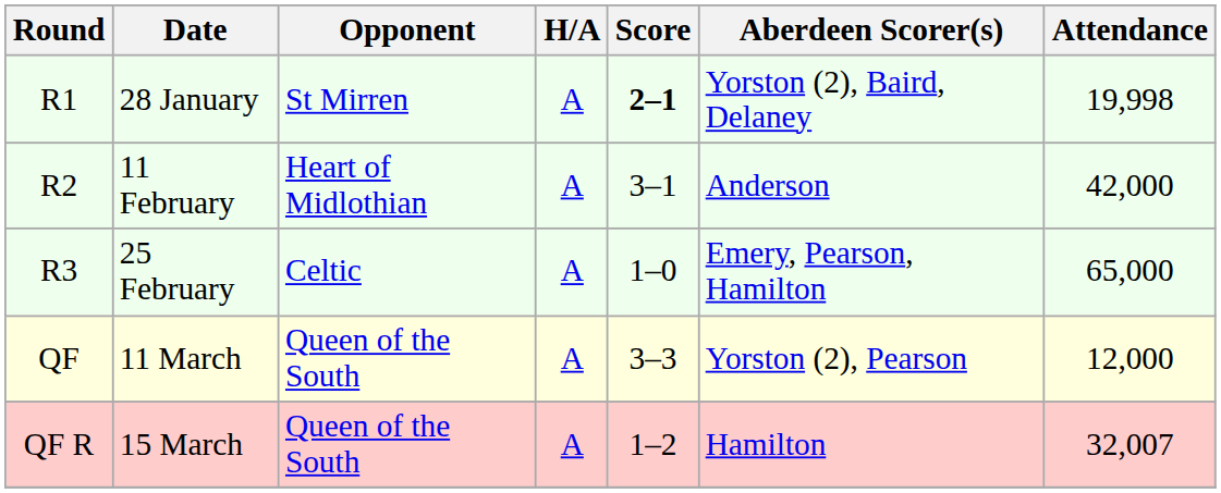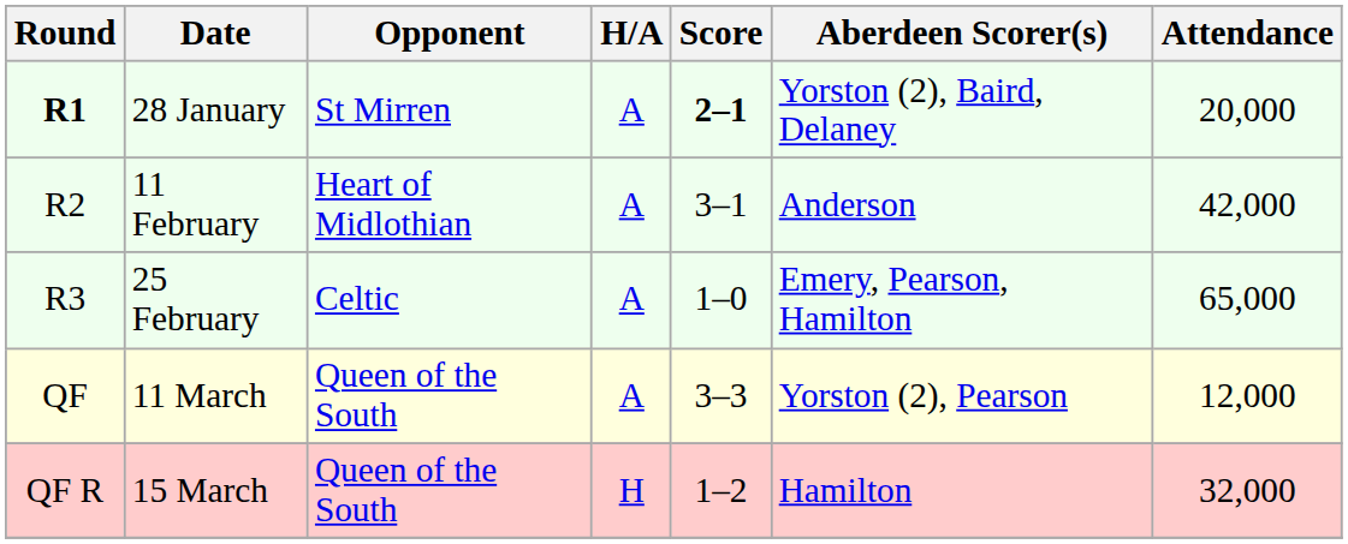 <table class="wikitable" style="text-align:center">
 <tr>
 <th>Round</th>
 <th>Date</th>
 <th>Opponent</th>
 <th>H/A</th>
 <th>Score</th>
 <th>Aberdeen Scorer(s)</th>
 <th>Attendance</th>
 </tr>
 <tr bgcolor=#EEFFEE>
-<td>R1</td>
+<td><strong>R1</strong></td>
 <td align=left>28 January</td>
 <td align=left><a href='#'>St Mirren</a></td>
 <td><a href='#'>A</a></td>
 <td><strong>2–1</strong></td>
 <td align=left><a href='#'>Yorston</a> (2), <a href='#'>Baird</a>, <a href='#'>Delaney</a></td>
-<td>19,998</td>
+<td>20,000</td>
 </tr>
 <tr bgcolor=#EEFFEE>
 <td>R2</td>
 <td align=left>11 February</td>
 <td align=left><a href='#'>Heart of Midlothian</a></td>
 <td><a href='#'>A</a></td>
 <td>3–1</td>
 <td align=left><a href='#'>Anderson</a></td>
 <td>42,000</td>
 </tr>
 <tr bgcolor=#EEFFEE>
 <td>R3</td>
 <td align=left>25 February</td>
 <td align=left><a href='#'>Celtic</a></td>
 <td><a href='#'>A</a></td>
 <td>1–0</td>
 <td align=left><a href='#'>Emery</a>, <a href='#'>Pearson</a>, <a href='#'>Hamilton</a></td>
 <td>65,000</td>
 </tr>
 <tr bgcolor=#FFFFDD>
 <td>QF</td>
 <td align=left>11 March</td>
 <td align=left><a href='#'>Queen of the South</a></td>
 <td><a href='#'>A</a></td>
 <td>3–3</td>
 <td align=left><a href='#'>Yorston</a> (2), <a href='#'>Pearson</a></td>
 <td>12,000</td>
 </tr>
 <tr bgcolor=#FFCCCC>
 <td>QF R</td>
 <td align=left>15 March</td>
 <td align=left><a href='#'>Queen of the South</a></td>
-<td><a href='#'>A</a></td>
+<td><a href='#'>H</a></td>
 <td>1–2</td>
 <td align=left><a href='#'>Hamilton</a></td>
-<td>32,007</td>
+<td>32,000</td>
 </tr>
 <tr>
 </tr>
 </table>
